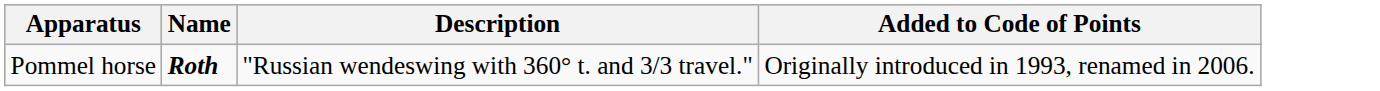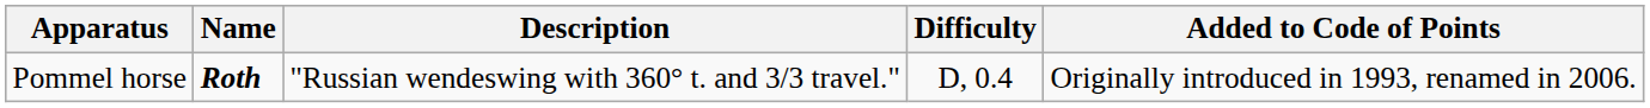 <table class="wikitable">
 <tr>
 <th scope="col">Apparatus</th>
 <th scope="col">Name</th>
 <th scope="col">Description</th>
+<th scope="col">Difficulty</th>
 <th scope="col">Added to Code of Points</th>
 </tr>
 <tr>
 <td>Pommel horse</td>
 <td><strong><em>Roth</em></strong></td>
 <td>"Russian wendeswing with 360° t. and 3/3 travel."</td>
+<td align=center>D, 0.4</td>
 <td>Originally introduced in 1993, renamed in 2006.</td>
 </tr>
 </table>
